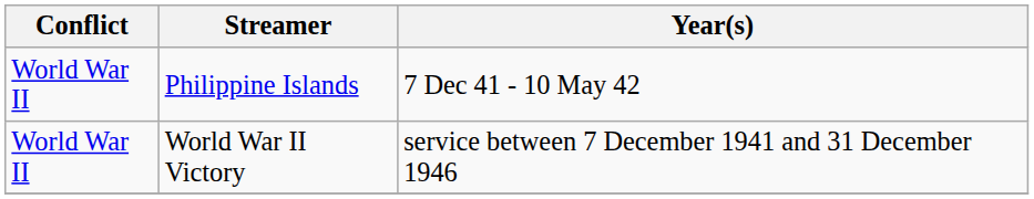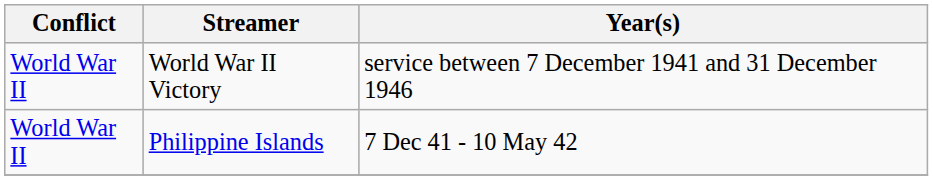 <table class=wikitable>
 <tr>
 <th>Conflict</th>
 <th>Streamer</th>
 <th>Year(s)</th>
 </tr>
 <tr>
 <td><a href='#'>World War II</a> <br> </td>
+<td>World War II Victory</td>
+<td>service between 7 December 1941 and 31 December 1946</td>
+</tr>
+<tr>
+<td><a href='#'>World War II</a> <br> </td>
 <td><a href='#'>Philippine Islands</a></td>
 <td>7 Dec 41 - 10 May 42</td>
 </tr>
 <tr>
-<td><a href='#'>World War II</a> <br> </td>
-<td>World War II Victory</td>
-<td>service between 7 December 1941 and 31 December 1946</td>
-</tr>
-<tr>
 </tr>
 </table>
